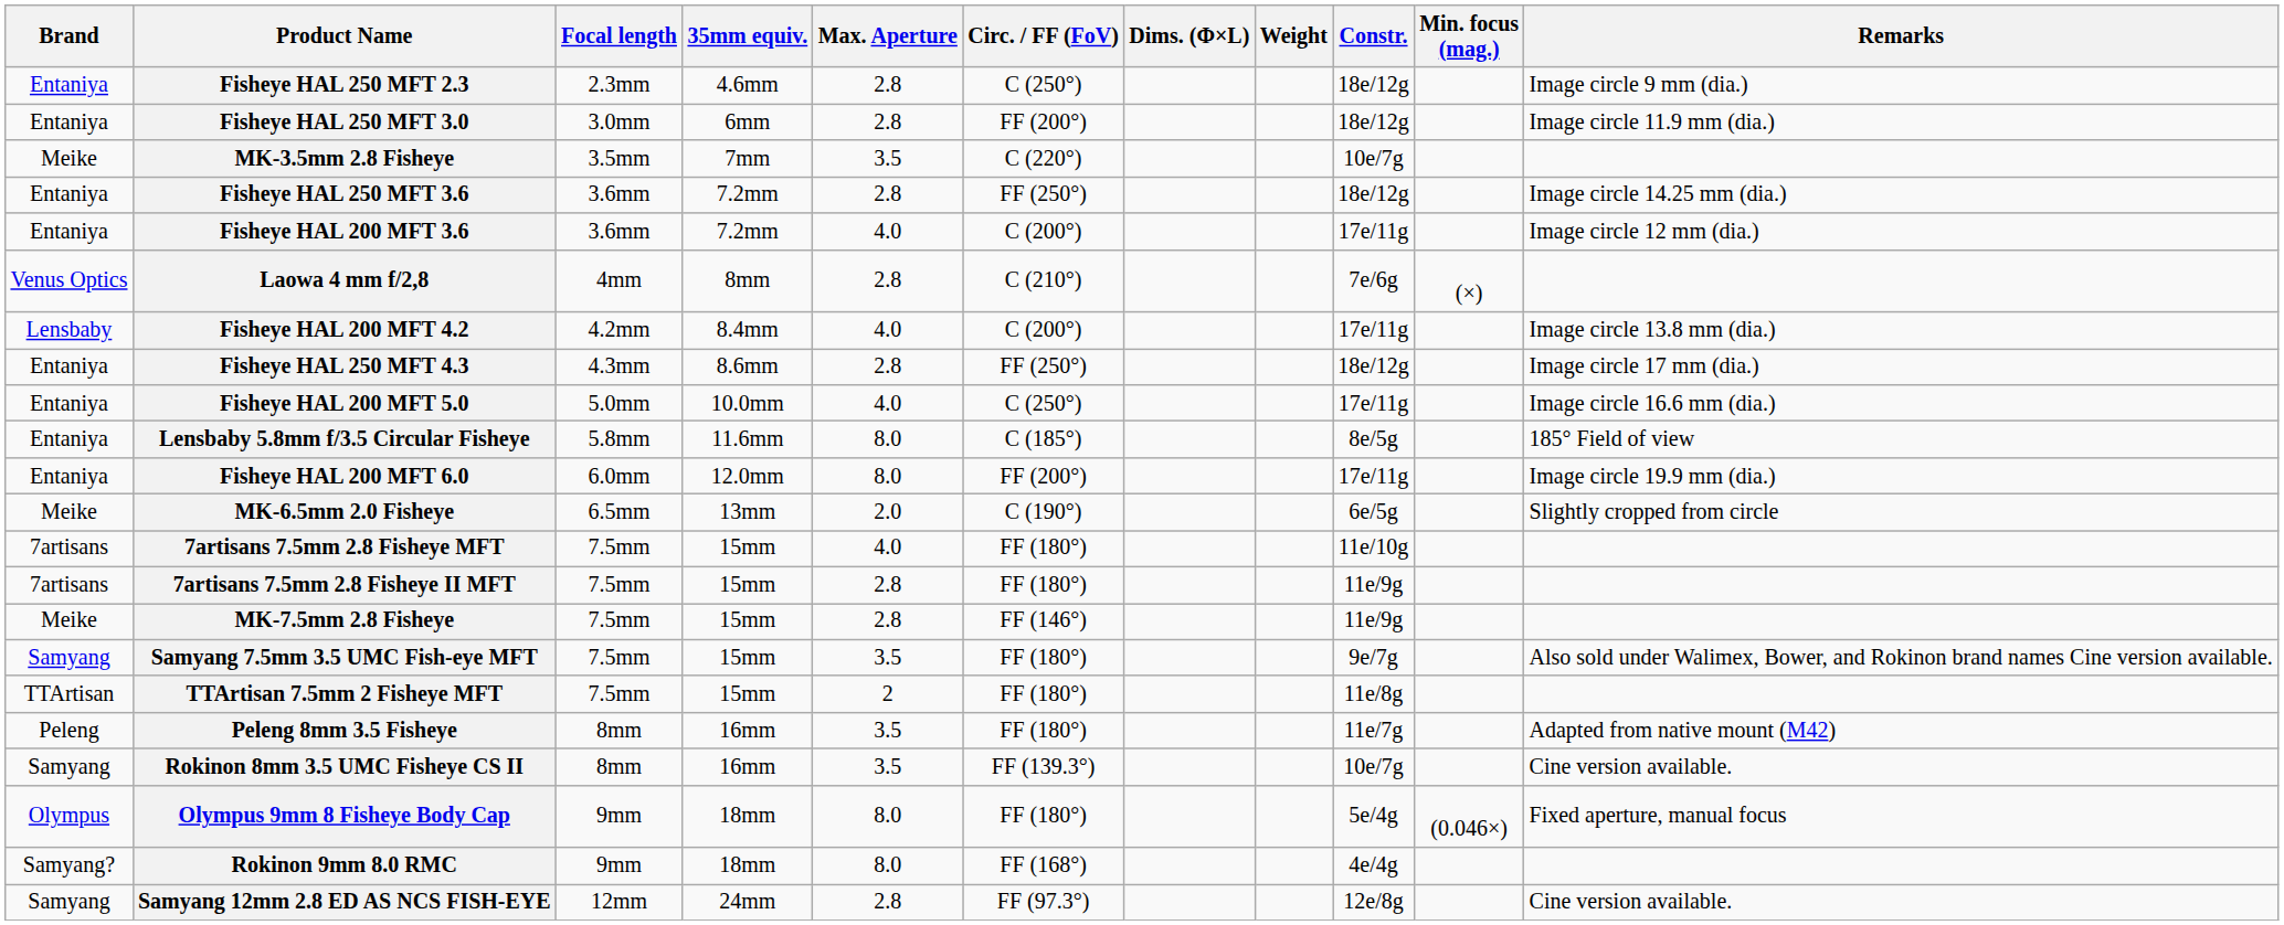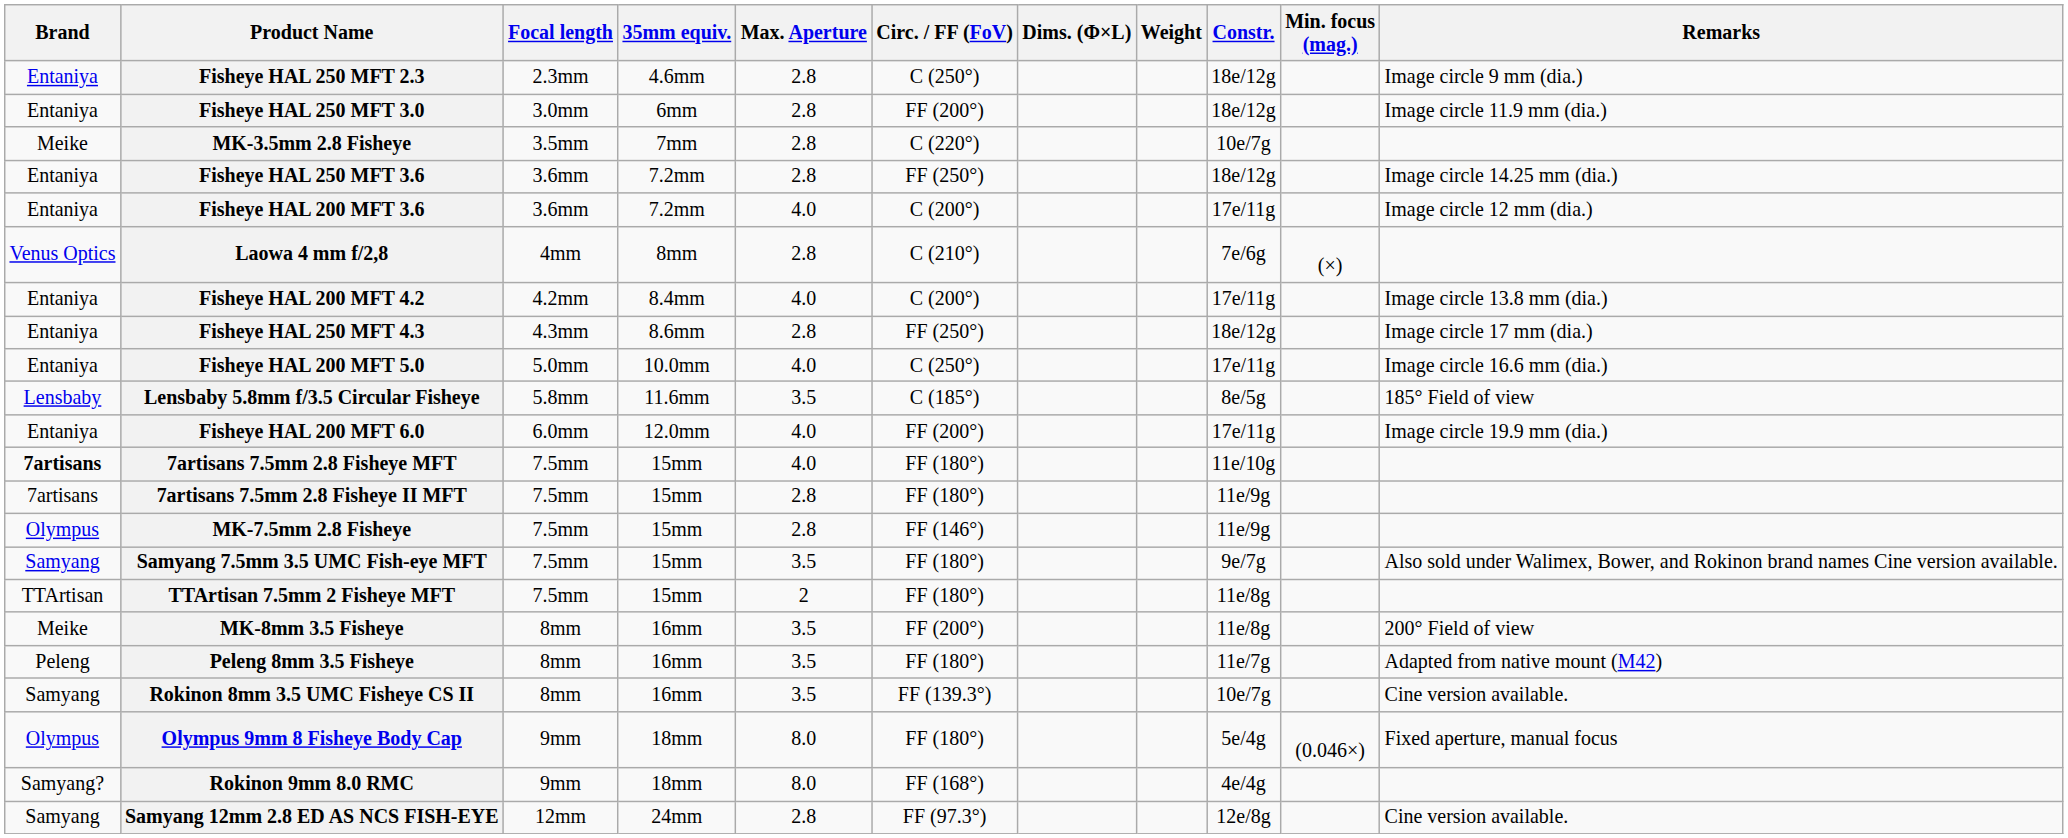 <table class="wikitable sortable" style="font-size:85%;text-align:center;">
 <tr>
 <th>Brand</th>
 <th>Product Name</th>
 <th><a href='#'>Focal length</a></th>
 <th><a href='#'>35mm equiv.</a></th>
 <th>Max. <a href='#'>Aperture</a></th>
 <th>Circ. / FF (<a href='#'>FoV</a>)</th>
 <th>Dims. (Φ×L)</th>
 <th>Weight</th>
 <th><a href='#'>Constr.</a></th>
 <th>Min. focus<br><a href='#'>(mag.)</a></th>
 <th class="unsortable">Remarks</th>
 </tr>
 <tr>
 <td><a href='#'>Entaniya</a></td>
 <th>Fisheye HAL 250 MFT 2.3</th>
 <td>2.3mm</td>
 <td>4.6mm</td>
 <td>2.8</td>
 <td>C (250°)</td>
 <td></td>
 <td></td>
 <td>18e/12g</td>
 <td></td>
 <td style="text-align:left;">Image circle 9 mm (dia.)</td>
 </tr>
 <tr>
 <td>Entaniya</td>
 <th>Fisheye HAL 250 MFT 3.0</th>
 <td>3.0mm</td>
 <td>6mm</td>
 <td>2.8</td>
 <td>FF (200°)</td>
 <td></td>
 <td></td>
 <td>18e/12g</td>
 <td></td>
 <td style="text-align:left;">Image circle 11.9 mm (dia.)</td>
 </tr>
 <tr>
 <td>Meike</td>
 <th>MK-3.5mm 2.8 Fisheye</th>
 <td>3.5mm</td>
 <td>7mm</td>
-<td>3.5</td>
+<td>2.8</td>
 <td>C (220°)</td>
 <td></td>
 <td></td>
 <td>10e/7g</td>
 <td></td>
 <td style="text-align:left;"></td>
 </tr>
 <tr>
 <td>Entaniya</td>
 <th>Fisheye HAL 250 MFT 3.6</th>
 <td>3.6mm</td>
 <td>7.2mm</td>
 <td>2.8</td>
 <td>FF (250°)</td>
 <td></td>
 <td></td>
 <td>18e/12g</td>
 <td></td>
 <td style="text-align:left;">Image circle 14.25 mm (dia.)</td>
 </tr>
 <tr>
 <td>Entaniya</td>
 <th>Fisheye HAL 200 MFT 3.6</th>
 <td>3.6mm</td>
 <td>7.2mm</td>
 <td>4.0</td>
 <td>C (200°)</td>
 <td></td>
 <td></td>
 <td>17e/11g</td>
 <td></td>
 <td style="text-align:left;">Image circle 12 mm (dia.)</td>
 </tr>
 <tr>
 <td><a href='#'>Venus Optics</a></td>
 <th>Laowa 4 mm f/2,8</th>
 <td>4mm</td>
 <td>8mm</td>
 <td>2.8</td>
 <td>C (210°)</td>
 <td></td>
 <td></td>
 <td>7e/6g</td>
 <td><br>(×)</td>
 <td style="text-align:left;"></td>
 </tr>
 <tr>
-<td><a href='#'>Lensbaby</a></td>
+<td>Entaniya</td>
 <th>Fisheye HAL 200 MFT 4.2</th>
 <td>4.2mm</td>
 <td>8.4mm</td>
 <td>4.0</td>
 <td>C (200°)</td>
 <td></td>
 <td></td>
 <td>17e/11g</td>
 <td></td>
 <td style="text-align:left;">Image circle 13.8 mm (dia.)</td>
 </tr>
 <tr>
 <td>Entaniya</td>
 <th>Fisheye HAL 250 MFT 4.3</th>
 <td>4.3mm</td>
 <td>8.6mm</td>
 <td>2.8</td>
 <td>FF (250°)</td>
 <td></td>
 <td></td>
 <td>18e/12g</td>
 <td></td>
 <td style="text-align:left;">Image circle 17 mm (dia.)</td>
 </tr>
 <tr>
 <td>Entaniya</td>
 <th>Fisheye HAL 200 MFT 5.0</th>
 <td>5.0mm</td>
 <td>10.0mm</td>
 <td>4.0</td>
 <td>C (250°)</td>
 <td></td>
 <td></td>
 <td>17e/11g</td>
 <td></td>
 <td style="text-align:left;">Image circle 16.6 mm (dia.)</td>
 </tr>
 <tr>
-<td>Entaniya</td>
+<td><a href='#'>Lensbaby</a></td>
 <th>Lensbaby 5.8mm f/3.5 Circular Fisheye</th>
 <td>5.8mm</td>
 <td>11.6mm</td>
-<td>8.0</td>
+<td>3.5</td>
 <td>C (185°)</td>
 <td></td>
 <td></td>
 <td>8e/5g</td>
 <td></td>
 <td style="text-align:left;">185° Field of view</td>
 </tr>
 <tr>
 <td>Entaniya</td>
 <th>Fisheye HAL 200 MFT 6.0</th>
 <td>6.0mm</td>
 <td>12.0mm</td>
-<td>8.0</td>
+<td>4.0</td>
 <td>FF (200°)</td>
 <td></td>
 <td></td>
 <td>17e/11g</td>
 <td></td>
 <td style="text-align:left;">Image circle 19.9 mm (dia.)</td>
 </tr>
 <tr>
-<td>Meike</td>
-<th>MK-6.5mm 2.0 Fisheye</th>
-<td>6.5mm</td>
-<td>13mm</td>
-<td>2.0</td>
-<td>C (190°)</td>
-<td></td>
-<td></td>
-<td>6e/5g</td>
-<td></td>
-<td style="text-align:left;">Slightly cropped from circle</td>
-</tr>
-<tr>
-<td>7artisans</td>
+<td><strong>7artisans</strong></td>
 <th>7artisans 7.5mm 2.8 Fisheye MFT</th>
 <td>7.5mm</td>
 <td>15mm</td>
 <td>4.0</td>
 <td>FF (180°)</td>
 <td></td>
 <td></td>
 <td>11e/10g</td>
 <td></td>
 <td style="text-align:left;"></td>
 </tr>
 <tr>
 <td>7artisans</td>
 <th>7artisans 7.5mm 2.8 Fisheye II MFT</th>
 <td>7.5mm</td>
 <td>15mm</td>
 <td>2.8</td>
 <td>FF (180°)</td>
 <td></td>
 <td></td>
 <td>11e/9g</td>
 <td></td>
 <td style="text-align:left;"></td>
 </tr>
 <tr>
-<td>Meike</td>
+<td><a href='#'>Olympus</a></td>
 <th>MK-7.5mm 2.8 Fisheye</th>
 <td>7.5mm</td>
 <td>15mm</td>
 <td>2.8</td>
 <td>FF (146°)</td>
 <td></td>
 <td></td>
 <td>11e/9g</td>
 <td></td>
 <td style="text-align:left;"></td>
 </tr>
 <tr>
 <td><a href='#'>Samyang</a></td>
 <th>Samyang 7.5mm 3.5 UMC Fish-eye MFT</th>
 <td>7.5mm</td>
 <td>15mm</td>
 <td>3.5</td>
 <td>FF (180°)</td>
 <td></td>
 <td></td>
 <td>9e/7g</td>
 <td></td>
 <td style="text-align:left;">Also sold under Walimex, Bower, and Rokinon brand names Cine version available.</td>
 </tr>
 <tr>
 <td>TTArtisan</td>
 <th>TTArtisan 7.5mm 2 Fisheye MFT</th>
 <td>7.5mm</td>
 <td>15mm</td>
 <td>2</td>
 <td>FF (180°)</td>
 <td></td>
 <td></td>
 <td>11e/8g</td>
 <td></td>
 <td style="text-align:left;"></td>
+</tr>
+<tr>
+<td>Meike</td>
+<th>MK-8mm 3.5 Fisheye</th>
+<td>8mm</td>
+<td>16mm</td>
+<td>3.5</td>
+<td>FF (200°)</td>
+<td></td>
+<td></td>
+<td>11e/8g</td>
+<td></td>
+<td style="text-align:left;">200° Field of view </td>
 </tr>
 <tr>
 <td>Peleng</td>
 <th>Peleng 8mm 3.5 Fisheye</th>
 <td>8mm</td>
 <td>16mm</td>
 <td>3.5</td>
 <td>FF (180°)</td>
 <td></td>
 <td></td>
 <td>11e/7g</td>
 <td></td>
 <td style="text-align:left;">Adapted from native mount (<a href='#'>M42</a>)</td>
 </tr>
 <tr>
 <td>Samyang</td>
 <th>Rokinon 8mm 3.5 UMC Fisheye CS II</th>
 <td>8mm</td>
 <td>16mm</td>
 <td>3.5</td>
 <td>FF (139.3°)</td>
 <td></td>
 <td></td>
 <td>10e/7g</td>
 <td></td>
 <td style="text-align:left;"> Cine version available.</td>
 </tr>
 <tr>
 <td><a href='#'>Olympus</a></td>
 <th><a href='#'>Olympus 9mm 8 Fisheye Body Cap</a></th>
 <td>9mm</td>
 <td>18mm</td>
 <td>8.0</td>
 <td>FF (180°)</td>
 <td></td>
 <td></td>
 <td>5e/4g</td>
 <td><br>(0.046×)</td>
 <td style="text-align:left;">Fixed aperture, manual focus</td>
 </tr>
 <tr>
 <td>Samyang?</td>
 <th>Rokinon 9mm 8.0 RMC</th>
 <td>9mm</td>
 <td>18mm</td>
 <td>8.0</td>
 <td>FF (168°)</td>
 <td></td>
 <td></td>
 <td>4e/4g</td>
 <td></td>
 <td style="text-align:left;"></td>
 </tr>
 <tr>
 <td>Samyang</td>
 <th>Samyang 12mm 2.8 ED AS NCS FISH-EYE</th>
 <td>12mm</td>
 <td>24mm</td>
 <td>2.8</td>
 <td>FF (97.3°)</td>
 <td></td>
 <td></td>
 <td>12e/8g</td>
 <td></td>
 <td style="text-align:left;"> Cine version available.</td>
 </tr>
 </table>
